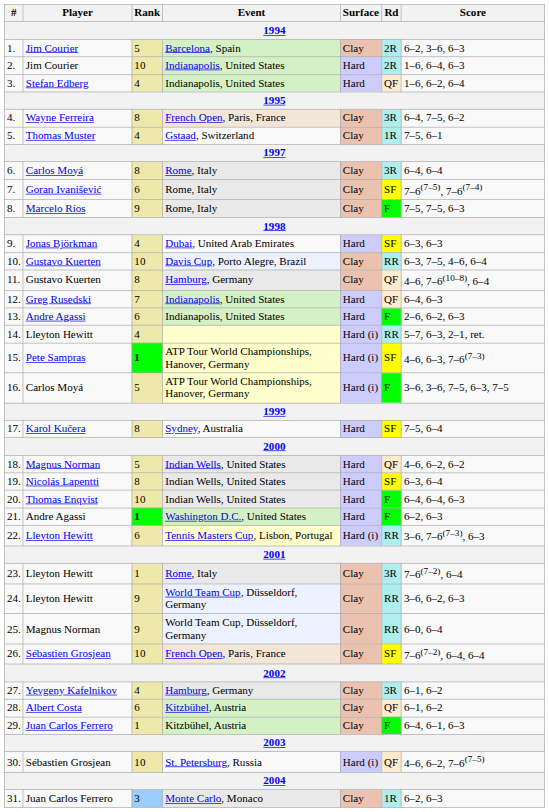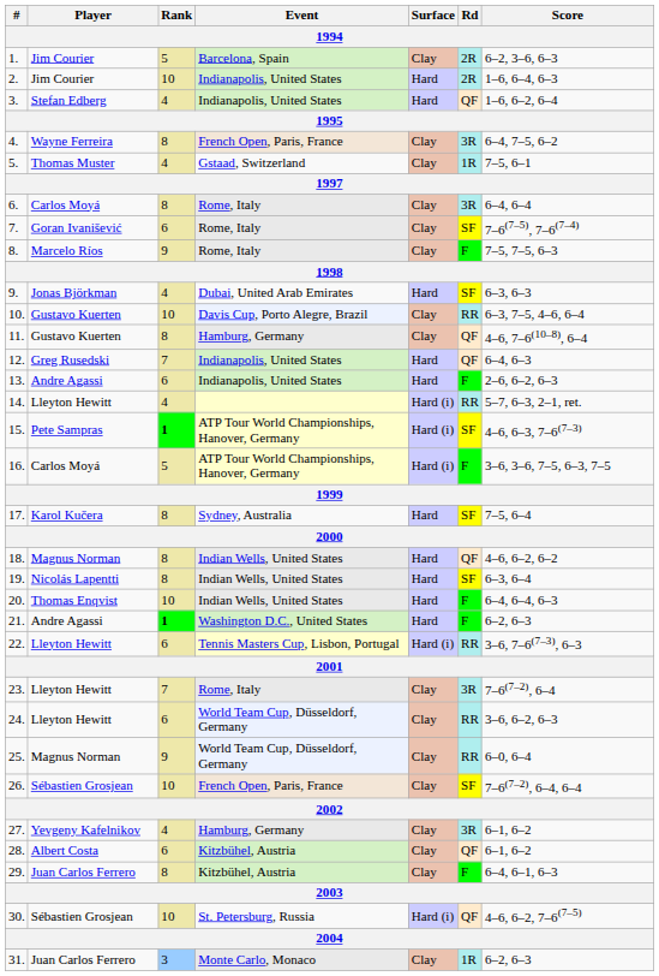 <table class="wikitable sortable">
 <tr>
 <th>#</th>
 <th width="150">Player</th>
 <th>Rank</th>
 <th width="250">Event</th>
 <th>Surface</th>
 <th>Rd</th>
 <th width="200">Score</th>
 </tr>
 <tr>
 <th colspan="7"><a href='#'>1994</a></th>
 </tr>
 <tr>
 <td>1.</td>
 <td> <a href='#'>Jim Courier</a></td>
 <td bgcolor="EEE8AA">5</td>
 <td bgcolor="d4f1c5"><a href='#'>Barcelona</a>, Spain</td>
 <td bgcolor="#ebc2af">Clay</td>
 <td bgcolor="afeeee">2R</td>
 <td>6–2, 3–6, 6–3</td>
 </tr>
 <tr>
 <td>2.</td>
 <td> Jim Courier</td>
 <td bgcolor="EEE8AA">10</td>
 <td bgcolor="d4f1c5"><a href='#'>Indianapolis</a>, United States</td>
 <td bgcolor="CCCCFF">Hard</td>
 <td bgcolor="afeeee">2R</td>
 <td>1–6, 6–4, 6–3</td>
 </tr>
 <tr>
 <td>3.</td>
 <td> <a href='#'>Stefan Edberg</a></td>
 <td bgcolor="EEE8AA">4</td>
 <td bgcolor="d4f1c5">Indianapolis, United States</td>
 <td bgcolor="CCCCFF">Hard</td>
 <td bgcolor="ffebcd">QF</td>
 <td>1–6, 6–2, 6–4</td>
 </tr>
 <tr>
 <th colspan="7"><a href='#'>1995</a></th>
 </tr>
 <tr>
 <td>4.</td>
 <td> <a href='#'>Wayne Ferreira</a></td>
 <td bgcolor="EEE8AA">8</td>
 <td bgcolor="f3e6d7"><a href='#'>French Open</a>, Paris, France</td>
 <td bgcolor="#ebc2af">Clay</td>
 <td bgcolor="afeeee">3R</td>
 <td>6–4, 7–5, 6–2</td>
 </tr>
 <tr>
 <td>5.</td>
 <td> <a href='#'>Thomas Muster</a></td>
 <td bgcolor="EEE8AA">4</td>
 <td><a href='#'>Gstaad</a>, Switzerland</td>
 <td bgcolor="#ebc2af">Clay</td>
 <td bgcolor="afeeee">1R</td>
 <td>7–5, 6–1</td>
 </tr>
 <tr>
 <th colspan="7"><a href='#'>1997</a></th>
 </tr>
 <tr>
 <td>6.</td>
 <td> <a href='#'>Carlos Moyá</a></td>
 <td bgcolor="EEE8AA">8</td>
 <td bgcolor="e9e9e9"><a href='#'>Rome</a>, Italy</td>
 <td bgcolor="#ebc2af">Clay</td>
 <td bgcolor="afeeee">3R</td>
 <td>6–4, 6–4</td>
 </tr>
 <tr>
 <td>7.</td>
 <td> <a href='#'>Goran Ivanišević</a></td>
 <td bgcolor="EEE8AA">6</td>
 <td bgcolor="e9e9e9">Rome, Italy</td>
 <td bgcolor="#ebc2af">Clay</td>
 <td bgcolor="yellow">SF</td>
 <td>7–6<sup>(7–5)</sup>, 7–6<sup>(7–4)</sup></td>
 </tr>
 <tr>
 <td>8.</td>
 <td> <a href='#'>Marcelo Ríos</a></td>
 <td bgcolor="EEE8AA">9</td>
 <td bgcolor="e9e9e9">Rome, Italy</td>
 <td bgcolor="#ebc2af">Clay</td>
 <td bgcolor="lime">F</td>
 <td>7–5, 7–5, 6–3</td>
 </tr>
 <tr>
 <th colspan="7"><a href='#'>1998</a></th>
 </tr>
 <tr>
 <td>9.</td>
 <td> <a href='#'>Jonas Björkman</a></td>
 <td bgcolor="EEE8AA">4</td>
 <td><a href='#'>Dubai</a>, United Arab Emirates</td>
 <td bgcolor="CCCCFF">Hard</td>
 <td bgcolor="yellow">SF</td>
 <td>6–3, 6–3</td>
 </tr>
 <tr>
 <td>10.</td>
 <td> <a href='#'>Gustavo Kuerten</a></td>
 <td bgcolor="EEE8AA">10</td>
 <td bgcolor="ECF2FF"><a href='#'>Davis Cup</a>, Porto Alegre, Brazil</td>
 <td bgcolor="#ebc2af">Clay</td>
 <td bgcolor="afeeee">RR</td>
 <td>6–3, 7–5, 4–6, 6–4</td>
 </tr>
 <tr>
 <td>11.</td>
 <td> Gustavo Kuerten</td>
 <td bgcolor="EEE8AA">8</td>
 <td bgcolor="e9e9e9"><a href='#'>Hamburg</a>, Germany</td>
 <td bgcolor="#ebc2af">Clay</td>
 <td bgcolor="ffebcd">QF</td>
 <td>4–6, 7–6<sup>(10–8)</sup>, 6–4</td>
 </tr>
 <tr>
 <td>12.</td>
 <td> <a href='#'>Greg Rusedski</a></td>
 <td bgcolor="EEE8AA">7</td>
 <td bgcolor="d4f1c5"><a href='#'>Indianapolis</a>, United States</td>
 <td bgcolor="CCCCFF">Hard</td>
 <td bgcolor="ffebcd">QF</td>
 <td>6–4, 6–3</td>
 </tr>
 <tr>
 <td>13.</td>
 <td> <a href='#'>Andre Agassi</a></td>
 <td bgcolor="EEE8AA">6</td>
 <td bgcolor="d4f1c5">Indianapolis, United States</td>
 <td bgcolor="CCCCFF">Hard</td>
 <td bgcolor="lime">F</td>
 <td>2–6, 6–2, 6–3</td>
 </tr>
 <tr>
 <td>14.</td>
 <td> Lleyton Hewitt</td>
 <td bgcolor="EEE8AA">4</td>
 <td bgcolor="ffffcc"></td>
 <td bgcolor="CCCCFF">Hard (i)</td>
 <td bgcolor="afeeee">RR</td>
 <td>5–7, 6–3, 2–1, ret.</td>
 </tr>
 <tr>
 <td>15.</td>
 <td> <a href='#'>Pete Sampras</a></td>
 <td bgcolor="lime"><strong>1</strong></td>
 <td bgcolor="ffffcc">ATP Tour World Championships, Hanover, Germany</td>
 <td bgcolor="CCCCFF">Hard (i)</td>
 <td bgcolor="yellow">SF</td>
 <td>4–6, 6–3, 7–6<sup>(7–3)</sup></td>
 </tr>
 <tr>
 <td>16.</td>
 <td> Carlos Moyá</td>
 <td bgcolor="EEE8AA">5</td>
 <td bgcolor="ffffcc">ATP Tour World Championships, Hanover, Germany</td>
 <td bgcolor="CCCCFF">Hard (i)</td>
 <td bgcolor="lime">F</td>
 <td>3–6, 3–6, 7–5, 6–3, 7–5</td>
 </tr>
 <tr>
 <th colspan="7"><a href='#'>1999</a></th>
 </tr>
 <tr>
 <td>17.</td>
 <td> <a href='#'>Karol Kučera</a></td>
 <td bgcolor="EEE8AA">8</td>
 <td><a href='#'>Sydney</a>, Australia</td>
 <td bgcolor="CCCCFF">Hard</td>
 <td bgcolor="yellow">SF</td>
 <td>7–5, 6–4</td>
 </tr>
 <tr>
 <th colspan="7"><a href='#'>2000</a></th>
 </tr>
 <tr>
 <td>18.</td>
 <td> <a href='#'>Magnus Norman</a></td>
-<td bgcolor="EEE8AA">5</td>
+<td bgcolor="EEE8AA">8</td>
 <td bgcolor="e9e9e9"><a href='#'>Indian Wells</a>, United States</td>
 <td bgcolor="CCCCFF">Hard</td>
 <td bgcolor="ffebcd">QF</td>
 <td>4–6, 6–2, 6–2</td>
 </tr>
 <tr>
 <td>19.</td>
 <td> <a href='#'>Nicolás Lapentti</a></td>
 <td bgcolor="EEE8AA">8</td>
 <td bgcolor="e9e9e9">Indian Wells, United States</td>
 <td bgcolor="CCCCFF">Hard</td>
 <td bgcolor="yellow">SF</td>
 <td>6–3, 6–4</td>
 </tr>
 <tr>
 <td>20.</td>
 <td> <a href='#'>Thomas Enqvist</a></td>
 <td bgcolor="EEE8AA">10</td>
 <td bgcolor="e9e9e9">Indian Wells, United States</td>
 <td bgcolor="CCCCFF">Hard</td>
 <td bgcolor="lime">F</td>
 <td>6–4, 6–4, 6–3</td>
 </tr>
 <tr>
 <td>21.</td>
 <td> Andre Agassi</td>
 <td bgcolor="lime"><strong>1</strong></td>
 <td bgcolor="d4f1c5"><a href='#'>Washington D.C.</a>, United States</td>
 <td bgcolor="CCCCFF">Hard</td>
 <td bgcolor="lime">F</td>
 <td>6–2, 6–3</td>
 </tr>
 <tr>
 <td>22.</td>
 <td> <a href='#'>Lleyton Hewitt</a></td>
 <td bgcolor="EEE8AA">6</td>
 <td bgcolor="ffffcc"><a href='#'>Tennis Masters Cup</a>, Lisbon, Portugal</td>
 <td bgcolor="CCCCFF">Hard (i)</td>
 <td bgcolor="afeeee">RR</td>
 <td>3–6, 7–6<sup>(7–3)</sup>, 6–3</td>
 </tr>
 <tr>
 <th colspan="7"><a href='#'>2001</a></th>
 </tr>
 <tr>
 <td>23.</td>
 <td> Lleyton Hewitt</td>
-<td bgcolor="EEE8AA">1</td>
+<td bgcolor="EEE8AA">7</td>
 <td bgcolor="e9e9e9"><a href='#'>Rome</a>, Italy</td>
 <td bgcolor="#ebc2af">Clay</td>
 <td bgcolor="afeeee">3R</td>
 <td>7–6<sup>(7–2)</sup>, 6–4</td>
 </tr>
 <tr>
 <td>24.</td>
 <td> Lleyton Hewitt</td>
-<td bgcolor="EEE8AA">9</td>
+<td bgcolor="EEE8AA">6</td>
 <td bgcolor="ECF2FF"><a href='#'>World Team Cup</a>, Düsseldorf, Germany</td>
 <td bgcolor="#ebc2af">Clay</td>
 <td bgcolor="afeeee">RR</td>
 <td>3–6, 6–2, 6–3</td>
 </tr>
 <tr>
 <td>25.</td>
 <td> Magnus Norman</td>
 <td bgcolor="EEE8AA">9</td>
 <td bgcolor="ECF2FF">World Team Cup, Düsseldorf, Germany</td>
 <td bgcolor="#ebc2af">Clay</td>
 <td bgcolor="afeeee">RR</td>
 <td>6–0, 6–4</td>
 </tr>
 <tr>
 <td>26.</td>
 <td> <a href='#'>Sébastien Grosjean</a></td>
 <td bgcolor="EEE8AA">10</td>
 <td bgcolor="f3e6d7"><a href='#'>French Open</a>, Paris, France</td>
 <td bgcolor="#ebc2af">Clay</td>
 <td bgcolor="yellow">SF</td>
 <td>7–6<sup>(7–2)</sup>, 6–4, 6–4</td>
 </tr>
 <tr>
 <th colspan="7"><a href='#'>2002</a></th>
 </tr>
 <tr>
 <td>27.</td>
 <td> <a href='#'>Yevgeny Kafelnikov</a></td>
 <td bgcolor="EEE8AA">4</td>
 <td bgcolor="e9e9e9"><a href='#'>Hamburg</a>, Germany</td>
 <td bgcolor="#ebc2af">Clay</td>
 <td bgcolor="afeeee">3R</td>
 <td>6–1, 6–2</td>
 </tr>
 <tr>
 <td>28.</td>
 <td> <a href='#'>Albert Costa</a></td>
 <td bgcolor="EEE8AA">6</td>
 <td bgcolor="d4f1c5"><a href='#'>Kitzbühel</a>, Austria</td>
 <td bgcolor="#ebc2af">Clay</td>
 <td bgcolor="ffebcd">QF</td>
 <td>6–1, 6–2</td>
 </tr>
 <tr>
 <td>29.</td>
 <td> <a href='#'>Juan Carlos Ferrero</a></td>
-<td bgcolor="EEE8AA">1</td>
+<td bgcolor="EEE8AA">8</td>
 <td bgcolor="d4f1c5">Kitzbühel, Austria</td>
 <td bgcolor="#ebc2af">Clay</td>
 <td bgcolor="lime">F</td>
 <td>6–4, 6–1, 6–3</td>
 </tr>
 <tr>
 <th colspan="7"><a href='#'>2003</a></th>
 </tr>
 <tr>
 <td>30.</td>
 <td> Sébastien Grosjean</td>
 <td bgcolor="EEE8AA">10</td>
 <td><a href='#'>St. Petersburg</a>, Russia</td>
 <td bgcolor="CCCCFF">Hard (i)</td>
 <td bgcolor="ffebcd">QF</td>
 <td>4–6, 6–2, 7–6<sup>(7–5)</sup></td>
 </tr>
 <tr>
 <th colspan="7"><a href='#'>2004</a></th>
 </tr>
 <tr>
 <td>31.</td>
 <td> Juan Carlos Ferrero</td>
 <td bgcolor="99ccff">3</td>
 <td bgcolor="e9e9e9"><a href='#'>Monte Carlo</a>, Monaco</td>
 <td bgcolor="#ebc2af">Clay</td>
 <td bgcolor="afeeee">1R</td>
 <td>6–2, 6–3</td>
 </tr>
 </table>
